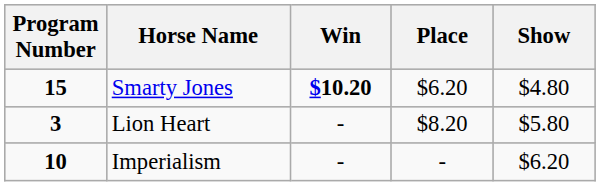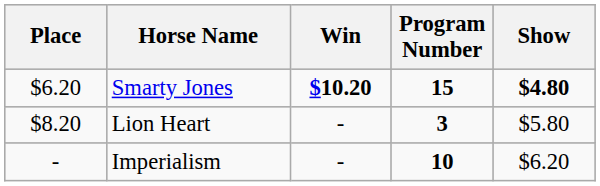 <table class="wikitable sortable" style="font-size:90%">
 <tr>
-<th width="58px">Program<br>Number</th>
+<th width="58px">Place<br></th>
 <th width="110px">Horse Name<br></th>
 <th width="58px">Win<br></th>
-<th width="58px">Place<br></th>
+<th width="58px">Program<br>Number</th>
 <th width="58px">Show</th>
 </tr>
 <tr>
-<td align=center><strong>15</strong></td>
+<td align=center>$6.20</td>
 <td><a href='#'>Smarty Jones</a></td>
 <td align=center><strong><a href='#'>$</a>10.20</strong></td>
-<td align=center>$6.20</td>
-<td align=center>$4.80</td>
+<td align=center><strong>15</strong></td>
+<td align=center><strong>$4.80</strong></td>
 </tr>
 <tr>
-<td align=center><strong>3</strong></td>
+<td align=center>$8.20</td>
 <td>Lion Heart</td>
 <td align=center>-</td>
-<td align=center>$8.20</td>
+<td align=center><strong>3</strong></td>
 <td align=center>$5.80</td>
 </tr>
 <tr>
-<td align=center><strong>10</strong></td>
+<td align=center>-</td>
 <td>Imperialism</td>
 <td align=center>-</td>
-<td align=center>-</td>
+<td align=center><strong>10</strong></td>
 <td align=center>$6.20</td>
 </tr>
 </table>
